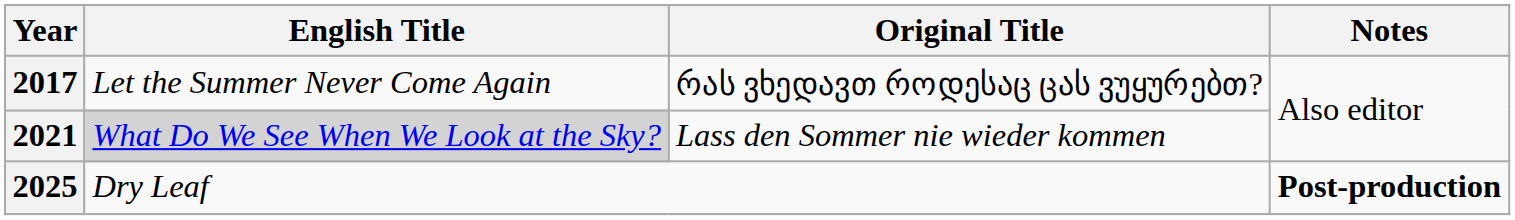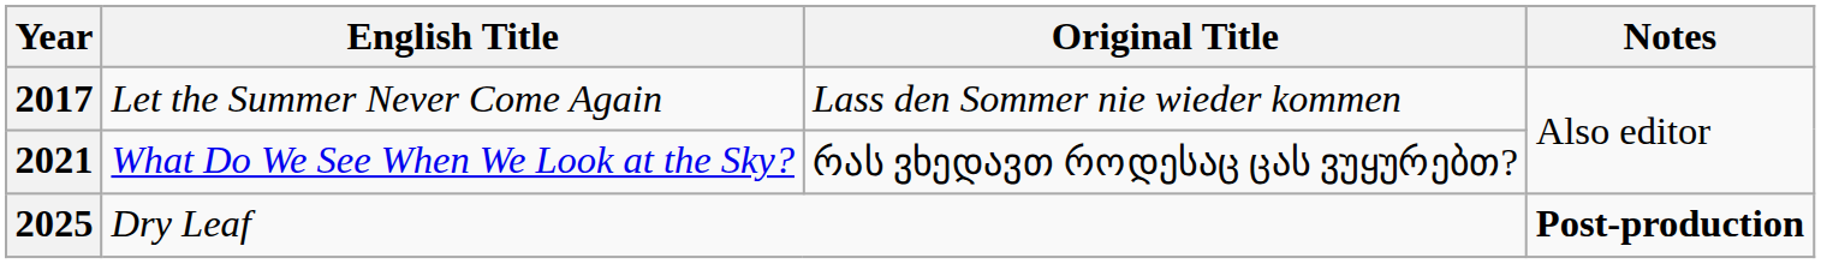 <table class="wikitable">
 <tr>
 <th>Year</th>
 <th>English Title</th>
 <th>Original Title</th>
 <th>Notes</th>
 </tr>
 <tr>
 <th>2017</th>
 <td><em>Let the Summer Never Come Again</em></td>
-<td>რას ვხედავთ როდესაც ცას ვუყურებთ?</td>
+<td><em>Lass den Sommer nie wieder kommen</em></td>
 <td rowspan="2">Also editor</td>
 </tr>
 <tr>
 <th>2021</th>
-<td style="background: lightgrey;"><em><a href='#'>What Do We See When We Look at the Sky?</a></em></td>
-<td><em>Lass den Sommer nie wieder kommen</em></td>
+<td><em><a href='#'>What Do We See When We Look at the Sky?</a></em></td>
+<td>რას ვხედავთ როდესაც ცას ვუყურებთ?</td>
 </tr>
 <tr>
 <th>2025</th>
 <td colspan="2"><em>Dry Leaf</em></td>
 <td><strong>Post-production</strong></td>
 </tr>
 </table>
